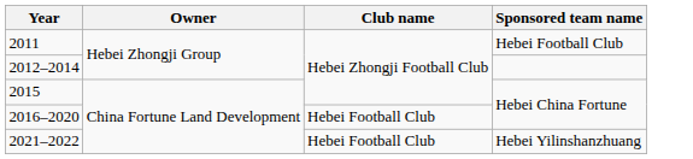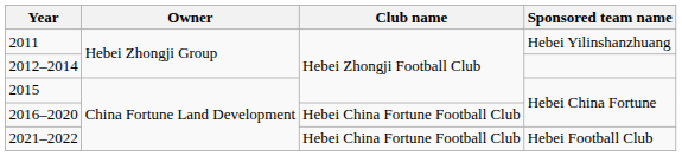 <table class="wikitable">
 <tr>
 <th>Year</th>
 <th>Owner</th>
 <th>Club name</th>
 <th>Sponsored team name</th>
 </tr>
 <tr>
 <td>2011</td>
 <td rowspan="2">Hebei Zhongji Group</td>
 <td rowspan="3">Hebei Zhongji Football Club</td>
-<td>Hebei Football Club</td>
+<td>Hebei Yilinshanzhuang</td>
 </tr>
 <tr>
 <td>2012–2014</td>
 <td></td>
 </tr>
 <tr>
 <td>2015</td>
 <td rowspan="3">China Fortune Land Development</td>
 <td rowspan="2">Hebei China Fortune</td>
 </tr>
 <tr>
 <td>2016–2020</td>
-<td>Hebei Football Club</td>
+<td>Hebei China Fortune Football Club</td>
 </tr>
 <tr>
 <td>2021–2022</td>
+<td>Hebei China Fortune Football Club</td>
 <td>Hebei Football Club</td>
-<td>Hebei Yilinshanzhuang</td>
 </tr>
 </table>
